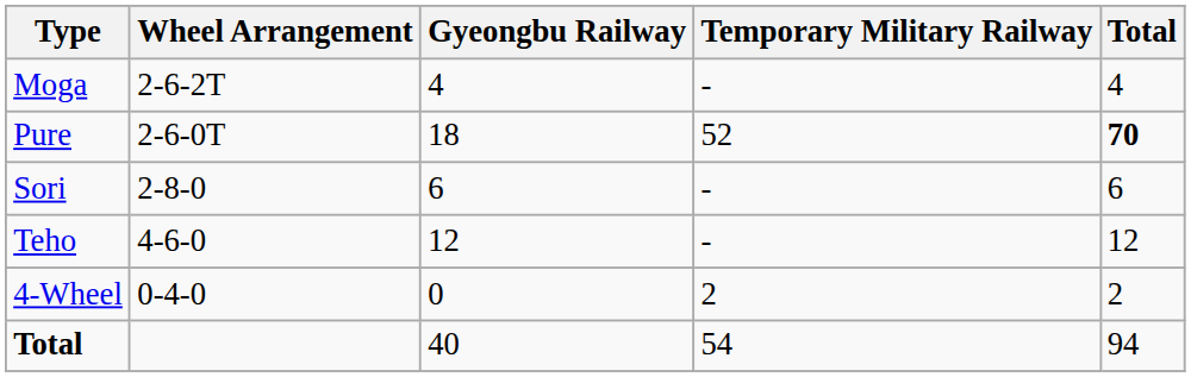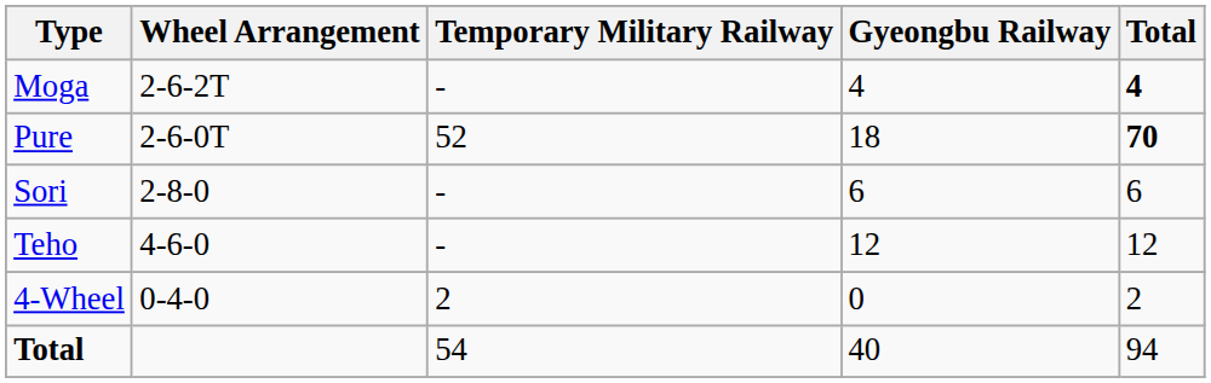 <table class="wikitable"  style="font-size:90%;">
 <tr>
 <th>Type</th>
 <th>Wheel Arrangement</th>
+<th>Temporary Military Railway</th>
 <th>Gyeongbu Railway</th>
-<th>Temporary Military Railway</th>
 <th>Total</th>
 </tr>
 <tr>
 <td><a href='#'>Moga</a></td>
 <td>2-6-2T</td>
-<td>4</td>
 <td>-</td>
 <td>4</td>
+<td><strong>4</strong></td>
 </tr>
 <tr>
 <td><a href='#'>Pure</a></td>
 <td>2-6-0T</td>
+<td>52</td>
 <td>18</td>
-<td>52</td>
 <td><strong>70</strong></td>
 </tr>
 <tr>
 <td><a href='#'>Sori</a></td>
 <td>2-8-0</td>
+<td>-</td>
 <td>6</td>
-<td>-</td>
 <td>6</td>
 </tr>
 <tr>
 <td><a href='#'>Teho</a></td>
 <td>4-6-0</td>
+<td>-</td>
 <td>12</td>
-<td>-</td>
 <td>12</td>
 </tr>
 <tr>
 <td><a href='#'>4-Wheel</a></td>
 <td>0-4-0</td>
+<td>2</td>
 <td>0</td>
-<td>2</td>
 <td>2</td>
 </tr>
 <tr>
 <td><strong>Total</strong></td>
 <td></td>
+<td>54</td>
 <td>40</td>
-<td>54</td>
 <td>94</td>
 </tr>
 </table>
